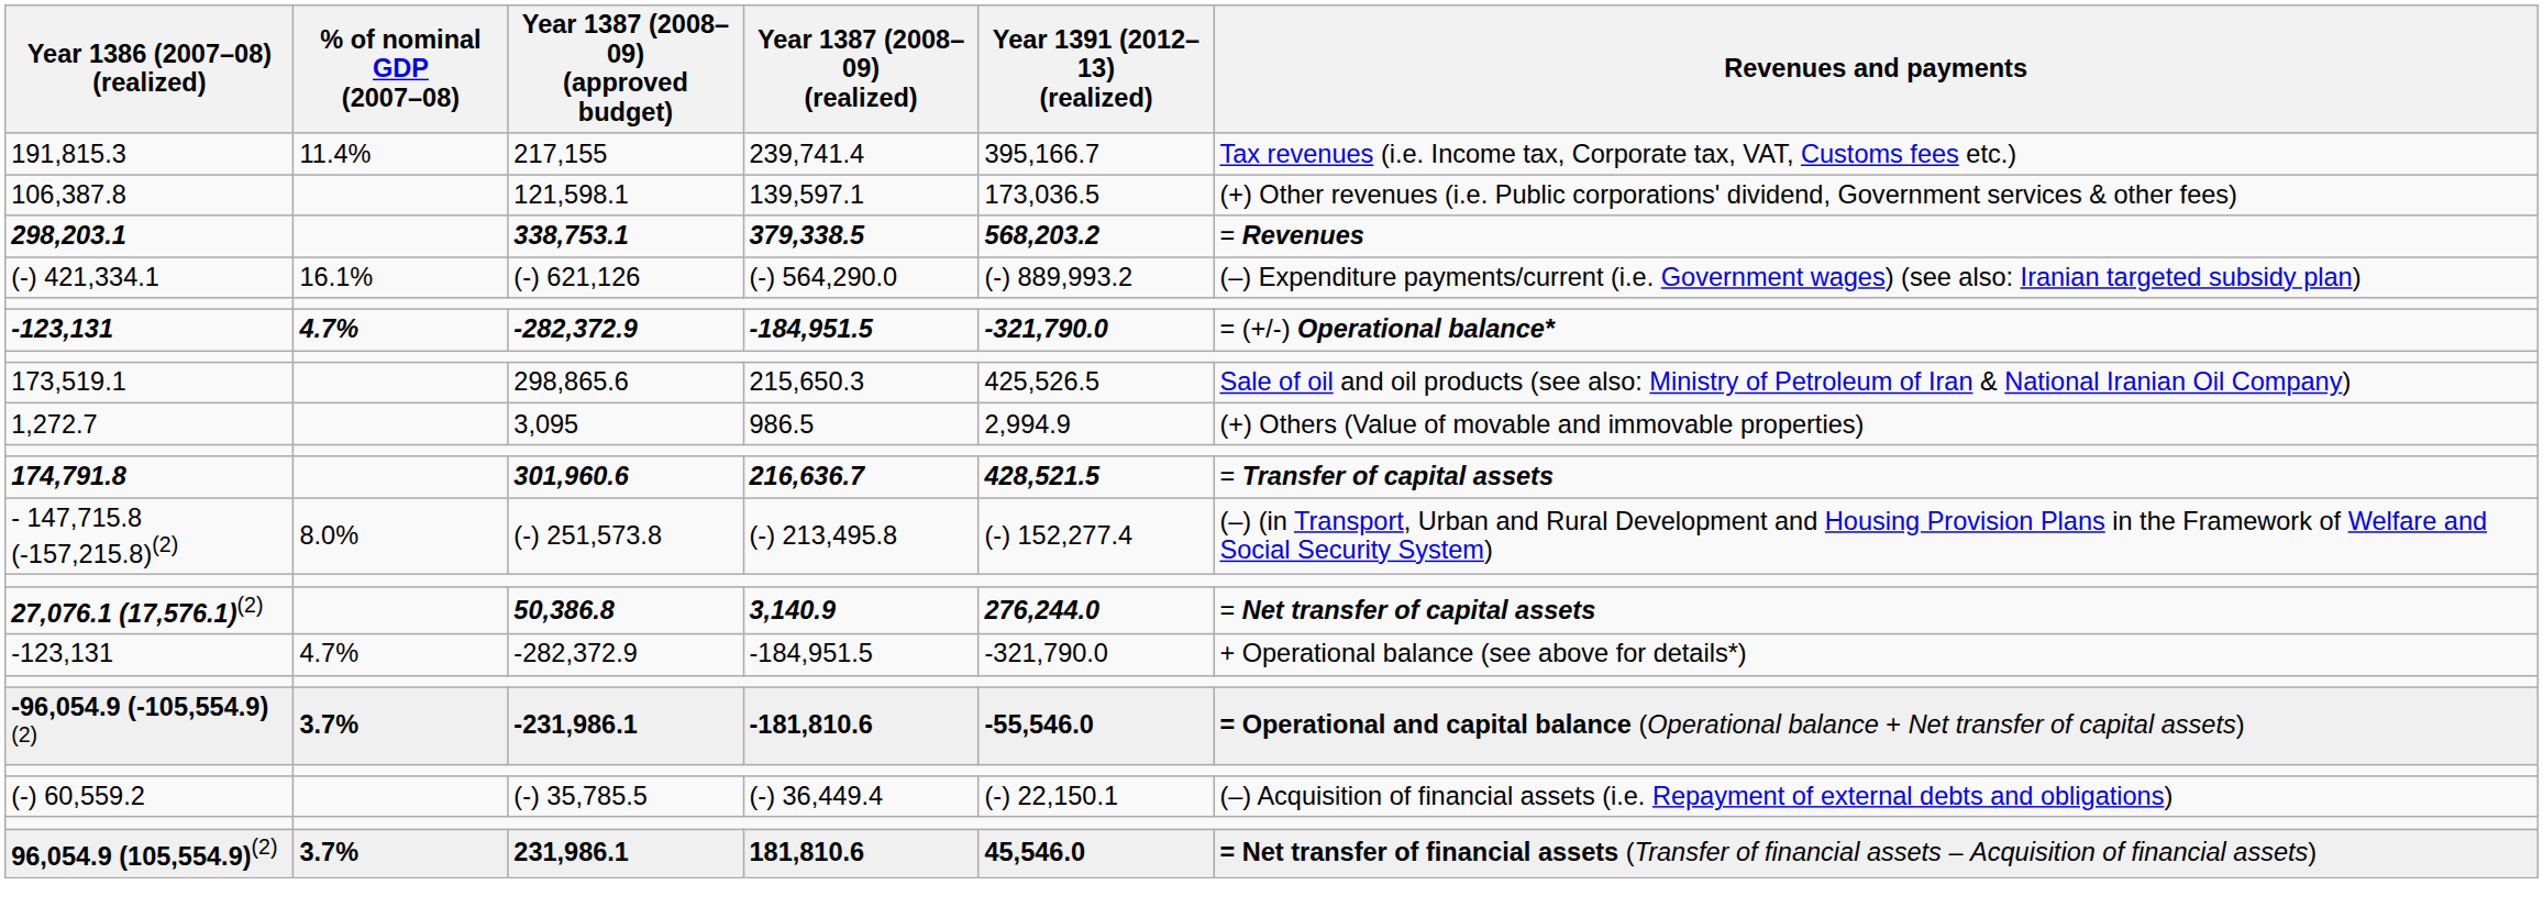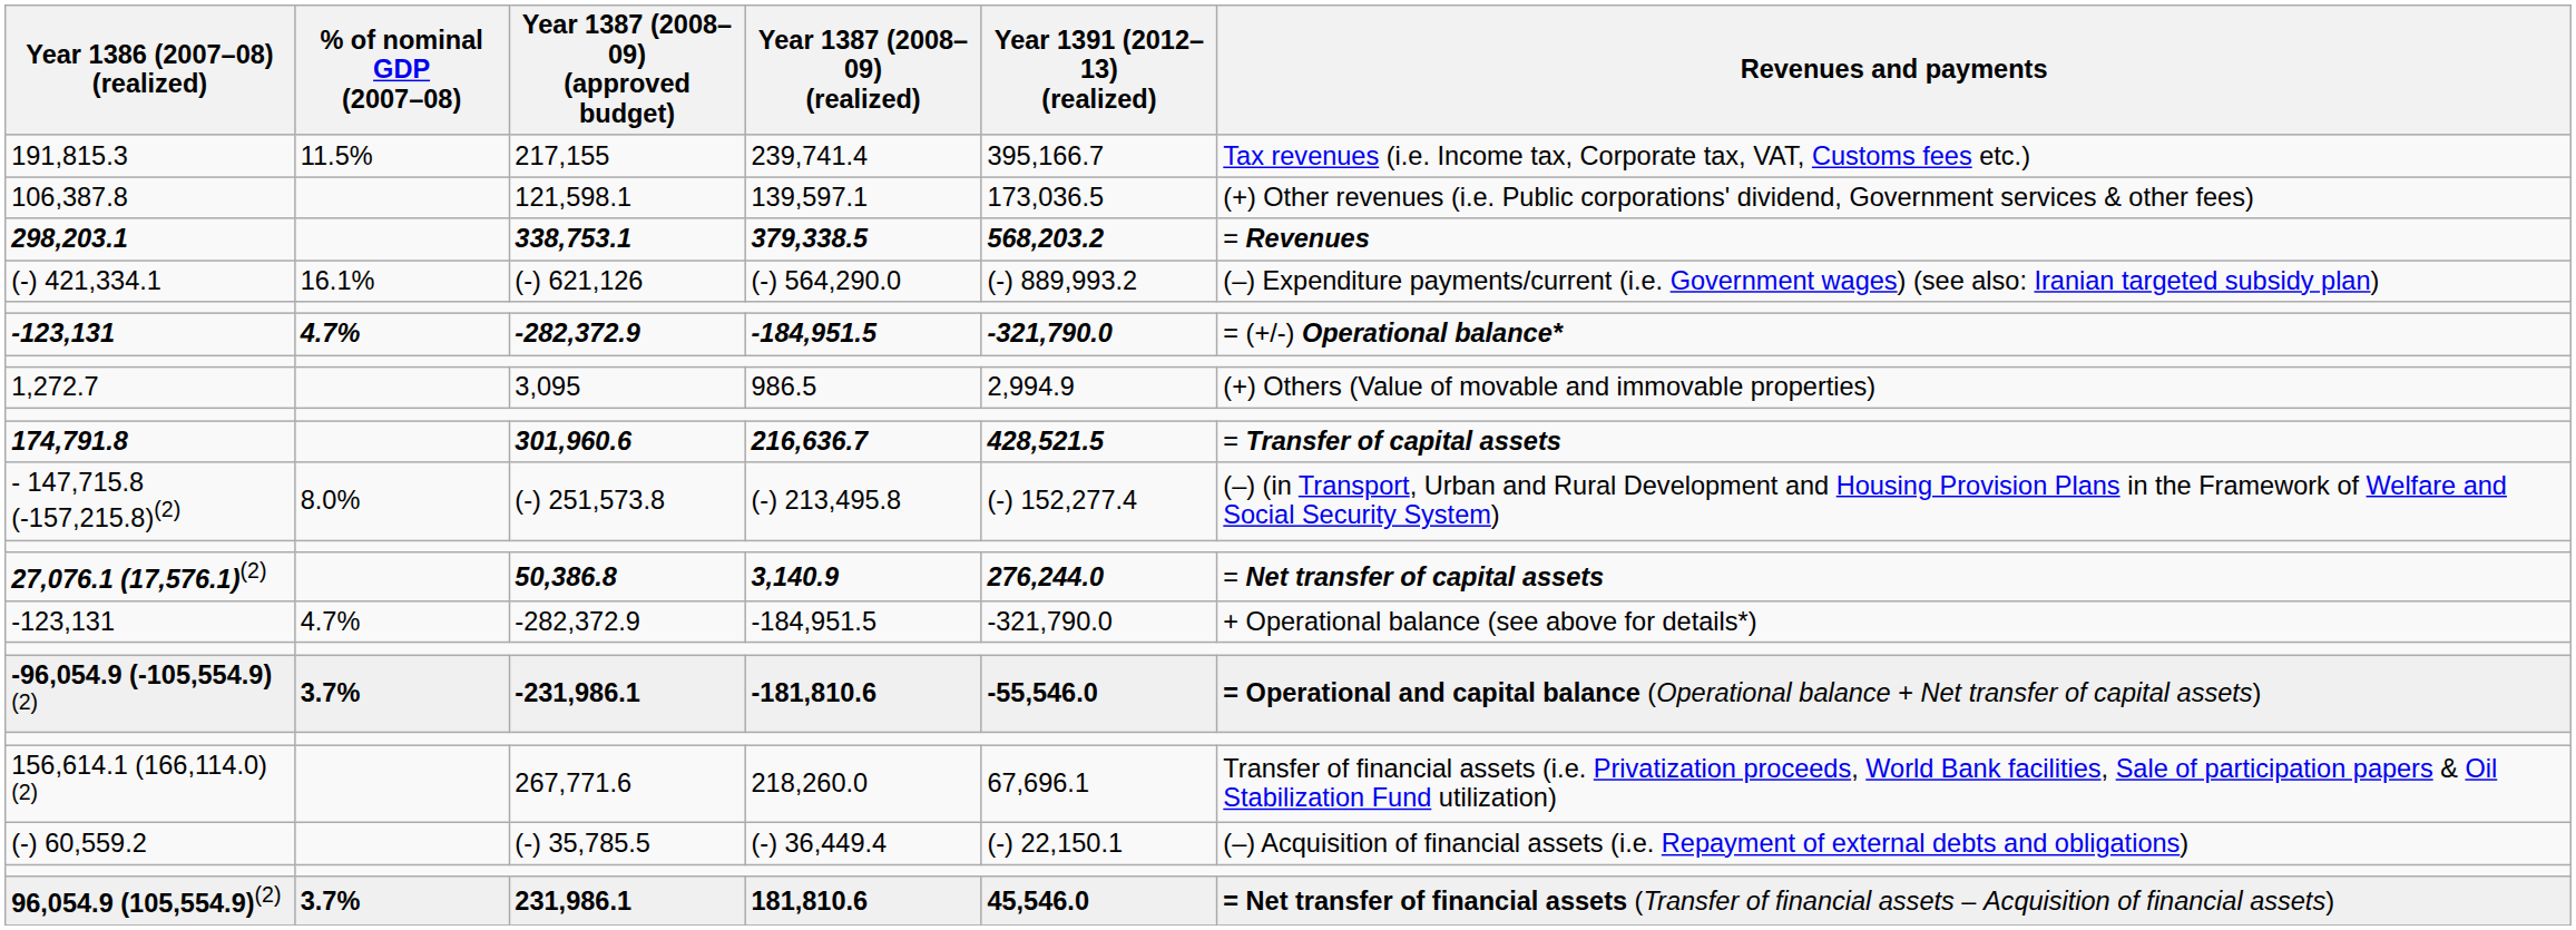 <table class="wikitable">
 <tr>
 <th>Year 1386 (2007–08)<br>(realized)</th>
 <th>% of nominal <a href='#'>GDP</a><br>(2007–08)</th>
 <th>Year 1387 (2008–09)<br>(approved budget)</th>
 <th>Year 1387 (2008–09)<br>(realized)</th>
 <th>Year 1391 (2012–13)<br>(realized)</th>
 <th>Revenues and payments</th>
 </tr>
 <tr>
 <td>191,815.3</td>
-<td>11.4%</td>
+<td>11.5%</td>
 <td>217,155</td>
 <td>239,741.4</td>
 <td>395,166.7</td>
 <td><a href='#'>Tax revenues</a> (i.e. Income tax, Corporate tax, VAT, <a href='#'>Customs fees</a> etc.)</td>
 </tr>
 <tr>
 <td>106,387.8</td>
 <td></td>
 <td>121,598.1</td>
 <td>139,597.1</td>
 <td>173,036.5</td>
 <td>(+) Other revenues (i.e. Public corporations' dividend, Government services & other fees)</td>
 </tr>
 <tr>
 <td><strong><em>298,203.1</em></strong></td>
 <td></td>
 <td><strong><em>338,753.1</em></strong></td>
 <td><strong><em>379,338.5</em></strong></td>
 <td><strong><em>568,203.2</em></strong></td>
 <td>= <strong><em>Revenues</em></strong></td>
 </tr>
 <tr>
 <td>(-) 421,334.1</td>
 <td>16.1%</td>
 <td>(-) 621,126</td>
 <td>(-) 564,290.0</td>
 <td>(-) 889,993.2</td>
 <td>(–) Expenditure payments/current (i.e. <a href='#'>Government wages</a>) (see also: <a href='#'>Iranian targeted subsidy plan</a>)</td>
 </tr>
 <tr>
 <td></td>
 </tr>
 <tr>
 <td><span><strong><em>-123,131</em></strong></span></td>
 <td><span><strong><em>4.7%</em></strong></span></td>
 <td><span><strong><em>-282,372.9</em></strong></span></td>
 <td><span><strong><em>-184,951.5</em></strong></span></td>
 <td><span><strong><em>-321,790.0</em></strong></span></td>
 <td>= (+/-) <strong><em>Operational balance*</em></strong></td>
 </tr>
 <tr>
 <td></td>
-</tr>
-<tr>
-<td>173,519.1</td>
-<td></td>
-<td>298,865.6</td>
-<td>215,650.3</td>
-<td>425,526.5</td>
-<td><a href='#'>Sale of oil</a> and oil products (see also: <a href='#'>Ministry of Petroleum of Iran</a> & <a href='#'>National Iranian Oil Company</a>)</td>
 </tr>
 <tr>
 <td>1,272.7</td>
 <td></td>
 <td>3,095</td>
 <td>986.5</td>
 <td>2,994.9</td>
 <td>(+) Others (Value of movable and immovable properties)</td>
 </tr>
 <tr>
 <td></td>
 </tr>
 <tr>
 <td><strong><em>174,791.8</em></strong></td>
 <td></td>
 <td><strong><em>301,960.6</em></strong></td>
 <td><strong><em>216,636.7</em></strong></td>
 <td><strong><em>428,521.5</em></strong></td>
 <td>= <strong><em>Transfer of capital assets</em></strong></td>
 </tr>
 <tr>
 <td>- 147,715.8 (-157,215.8)<sup>(2)</sup></td>
 <td>8.0%</td>
 <td>(-) 251,573.8</td>
 <td>(-) 213,495.8</td>
 <td>(-) 152,277.4</td>
 <td>(–)  (in <a href='#'>Transport</a>, Urban and Rural Development and <a href='#'>Housing Provision Plans</a> in the Framework of <a href='#'>Welfare and Social Security System</a>)</td>
 </tr>
 <tr>
 <td></td>
 </tr>
 <tr>
 <td><strong><em>27,076.1</em></strong> <strong><em>(17,576.1)</em></strong><sup>(2)</sup></td>
 <td></td>
 <td><strong><em>50,386.8</em></strong></td>
 <td><strong><em>3,140.9</em></strong></td>
 <td><strong><em>276,244.0</em></strong></td>
 <td>= <strong><em>Net transfer of capital assets</em></strong></td>
 </tr>
 <tr>
 <td><span>-123,131</span></td>
 <td><span>4.7%</span></td>
 <td><span>-282,372.9</span></td>
 <td><span>-184,951.5</span></td>
 <td><span>-321,790.0</span></td>
 <td>+ Operational balance (see above for details*)</td>
 </tr>
 <tr>
 <td></td>
 </tr>
 <tr style="background:#f0f0f0;">
 <td><span><strong>-96,054.9</strong> <strong>(-105,554.9)</strong><sup>(2)</sup></span></td>
 <td><span><strong>3.7%</strong></span></td>
 <td><span><strong>-231,986.1</strong></span></td>
 <td><span><strong>-181,810.6</strong></span></td>
 <td><span><strong>-55,546.0</strong></span></td>
 <td><strong>= Operational and capital balance</strong> (<em>Operational balance</em> + <em>Net transfer of capital assets</em>)</td>
 </tr>
 <tr>
 <td></td>
 </tr>
 <tr>
+<td>156,614.1 (166,114.0)<sup>(2)</sup></td>
+<td></td>
+<td>267,771.6</td>
+<td>218,260.0</td>
+<td>67,696.1</td>
+<td>Transfer of financial assets (i.e. <a href='#'>Privatization proceeds</a>, <a href='#'>World Bank facilities</a>, <a href='#'>Sale of participation papers</a> & <a href='#'>Oil Stabilization Fund</a> utilization)</td>
+</tr>
+<tr>
 <td>(-) 60,559.2</td>
 <td></td>
 <td>(-) 35,785.5</td>
 <td>(-) 36,449.4</td>
 <td>(-) 22,150.1</td>
 <td>(–) Acquisition of financial assets (i.e. <a href='#'>Repayment of external debts and obligations</a>)</td>
 </tr>
 <tr>
 <td></td>
 </tr>
 <tr style="background:#f0f0f0;">
 <td><strong>96,054.9</strong> <strong>(105,554.9)</strong><sup>(2)</sup></td>
 <td><strong>3.7%</strong></td>
 <td><strong>231,986.1</strong></td>
 <td><strong>181,810.6</strong></td>
 <td><strong>45,546.0</strong></td>
 <td><strong>= Net transfer of financial assets</strong> (<em>Transfer of financial assets</em> – <em>Acquisition of financial assets</em>)</td>
 </tr>
 </table>
